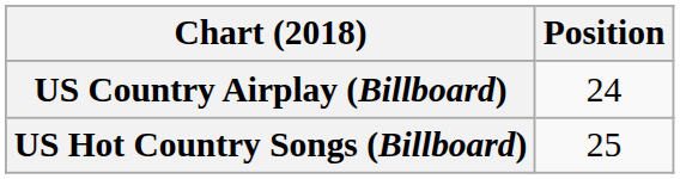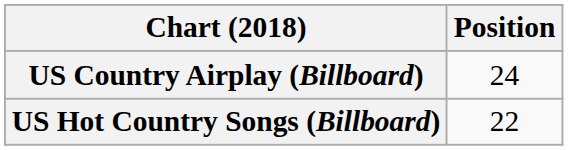 <table class="wikitable sortable plainrowheaders" style="text-align:center">
 <tr>
 <th scope="col">Chart (2018)</th>
 <th scope="col">Position</th>
 </tr>
 <tr>
 <th scope="row">US Country Airplay (<em>Billboard</em>)</th>
 <td>24</td>
 </tr>
 <tr>
 <th scope="row">US Hot Country Songs (<em>Billboard</em>)</th>
-<td>25</td>
+<td>22</td>
 </tr>
 </table>
